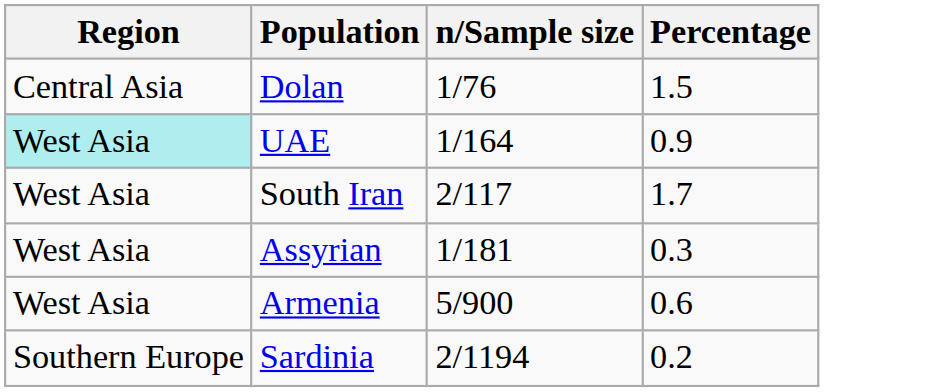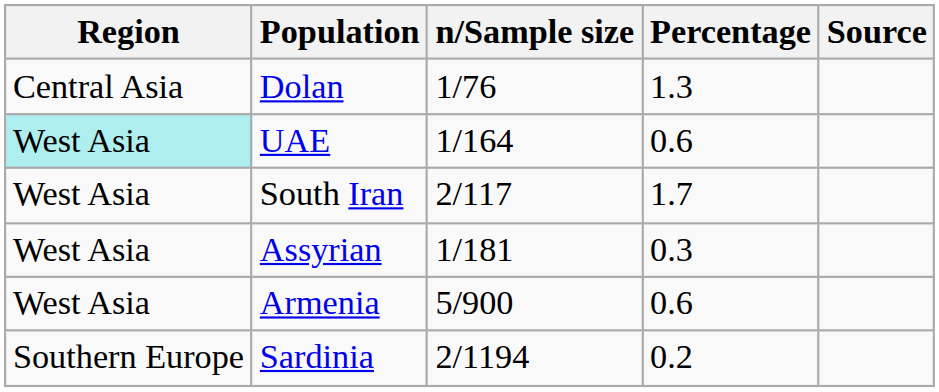 <table class="wikitable sortable">
 <tr>
 <th>Region</th>
 <th>Population</th>
 <th>n/Sample size</th>
 <th>Percentage</th>
+<th>Source</th>
 </tr>
 <tr>
 <td>Central Asia</td>
 <td><a href='#'>Dolan</a></td>
 <td>1/76</td>
-<td>1.5</td>
+<td>1.3</td>
+<td></td>
 </tr>
 <tr>
 <td style="background: paleturquoise;">West Asia</td>
 <td><a href='#'>UAE</a></td>
 <td>1/164</td>
-<td>0.9</td>
+<td>0.6</td>
+<td></td>
 </tr>
 <tr>
 <td>West Asia</td>
 <td>South <a href='#'>Iran</a></td>
 <td>2/117</td>
 <td>1.7</td>
+<td></td>
 </tr>
 <tr>
 <td>West Asia</td>
 <td><a href='#'>Assyrian</a></td>
 <td>1/181</td>
 <td>0.3</td>
+<td></td>
 </tr>
 <tr>
 <td>West Asia</td>
 <td><a href='#'>Armenia</a></td>
 <td>5/900</td>
 <td>0.6</td>
+<td></td>
 </tr>
 <tr>
 <td>Southern Europe</td>
 <td><a href='#'>Sardinia</a></td>
 <td>2/1194</td>
 <td>0.2</td>
+<td></td>
 </tr>
 </table>
